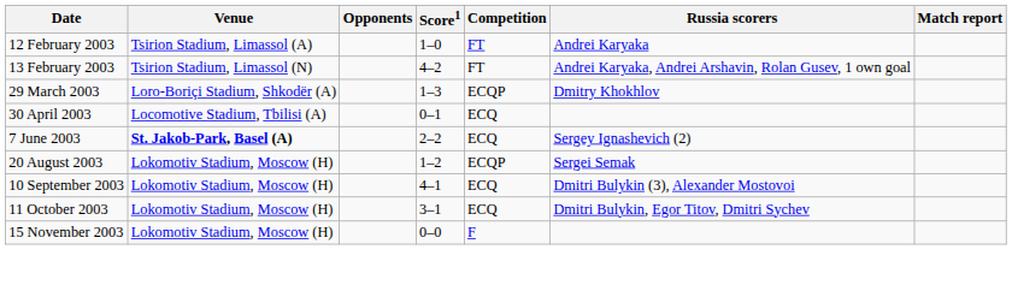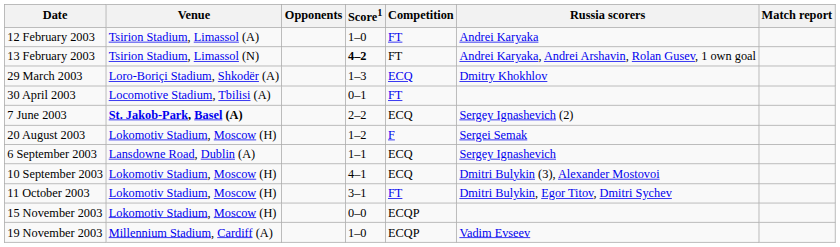 <table class="wikitable">
 <tr>
 <th>Date</th>
 <th>Venue</th>
 <th>Opponents</th>
 <th>Score<sup>1</sup></th>
 <th>Competition</th>
 <th>Russia scorers</th>
 <th>Match report</th>
 </tr>
 <tr>
 <td>12 February 2003</td>
 <td><a href='#'>Tsirion Stadium</a>, <a href='#'>Limassol</a> (A)</td>
 <td></td>
 <td>1–0</td>
 <td><a href='#'>FT</a></td>
 <td><a href='#'>Andrei Karyaka</a></td>
 <td></td>
 </tr>
 <tr>
 <td>13 February 2003</td>
 <td><a href='#'>Tsirion Stadium</a>, <a href='#'>Limassol</a> (N)</td>
 <td></td>
-<td>4–2</td>
+<td><strong>4–2</strong></td>
 <td>FT</td>
 <td><a href='#'>Andrei Karyaka</a>, <a href='#'>Andrei Arshavin</a>, <a href='#'>Rolan Gusev</a>, 1 own goal</td>
 <td></td>
 </tr>
 <tr>
 <td>29 March 2003</td>
 <td><a href='#'>Loro-Boriçi Stadium</a>, <a href='#'>Shkodër</a> (A)</td>
 <td></td>
 <td>1–3</td>
-<td>ECQP</td>
+<td><a href='#'>ECQ</a></td>
 <td><a href='#'>Dmitry Khokhlov</a></td>
 <td></td>
 </tr>
 <tr>
 <td>30 April 2003</td>
 <td><a href='#'>Locomotive Stadium</a>, <a href='#'>Tbilisi</a> (A)</td>
 <td></td>
 <td>0–1</td>
-<td>ECQ</td>
+<td><a href='#'>FT</a></td>
 <td></td>
 <td></td>
 </tr>
 <tr>
 <td>7 June 2003</td>
 <td><strong><a href='#'>St. Jakob-Park</a>, <a href='#'>Basel</a> (A)</strong></td>
 <td></td>
 <td>2–2</td>
 <td>ECQ</td>
 <td><a href='#'>Sergey Ignashevich</a> (2)</td>
 <td></td>
 </tr>
 <tr>
 <td>20 August 2003</td>
 <td><a href='#'>Lokomotiv Stadium</a>, <a href='#'>Moscow</a> (H)</td>
 <td></td>
 <td>1–2</td>
-<td>ECQP</td>
+<td><a href='#'>F</a></td>
 <td><a href='#'>Sergei Semak</a></td>
+<td></td>
+</tr>
+<tr>
+<td>6 September 2003</td>
+<td><a href='#'>Lansdowne Road</a>, <a href='#'>Dublin</a> (A)</td>
+<td></td>
+<td>1–1</td>
+<td>ECQ</td>
+<td><a href='#'>Sergey Ignashevich</a></td>
 <td></td>
 </tr>
 <tr>
 <td>10 September 2003</td>
 <td><a href='#'>Lokomotiv Stadium</a>, <a href='#'>Moscow</a> (H)</td>
 <td></td>
 <td>4–1</td>
 <td>ECQ</td>
 <td><a href='#'>Dmitri Bulykin</a> (3), <a href='#'>Alexander Mostovoi</a></td>
 <td></td>
 </tr>
 <tr>
 <td>11 October 2003</td>
 <td><a href='#'>Lokomotiv Stadium</a>, <a href='#'>Moscow</a> (H)</td>
 <td></td>
 <td>3–1</td>
-<td>ECQ</td>
+<td><a href='#'>FT</a></td>
 <td><a href='#'>Dmitri Bulykin</a>, <a href='#'>Egor Titov</a>, <a href='#'>Dmitri Sychev</a></td>
 <td></td>
 </tr>
 <tr>
 <td>15 November 2003</td>
 <td><a href='#'>Lokomotiv Stadium</a>, <a href='#'>Moscow</a> (H)</td>
 <td></td>
 <td>0–0</td>
-<td><a href='#'>F</a></td>
+<td>ECQP</td>
 <td></td>
 <td></td>
 </tr>
+<tr>
+<td>19 November 2003</td>
+<td><a href='#'>Millennium Stadium</a>, <a href='#'>Cardiff</a> (A)</td>
+<td></td>
+<td>1–0</td>
+<td>ECQP</td>
+<td><a href='#'>Vadim Evseev</a></td>
+<td></td>
+</tr>
 </table>
